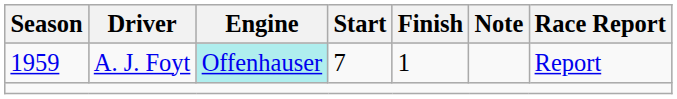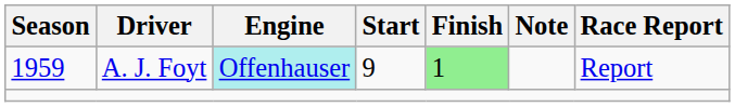 <table class="wikitable">
 <tr>
 <th>Season</th>
 <th>Driver</th>
 <th>Engine</th>
 <th>Start</th>
 <th>Finish</th>
 <th>Note</th>
 <th>Race Report</th>
 </tr>
 <tr>
 <td><a href='#'>1959</a></td>
 <td><a href='#'>A. J. Foyt</a></td>
 <td style="background: paleturquoise;"><a href='#'>Offenhauser</a></td>
-<td>7</td>
-<td>1</td>
+<td>9</td>
+<td style="background: lightgreen;">1</td>
 <td></td>
 <td><a href='#'>Report</a></td>
 </tr>
 <tr>
 <td colspan=7></td>
 </tr>
 </table>
